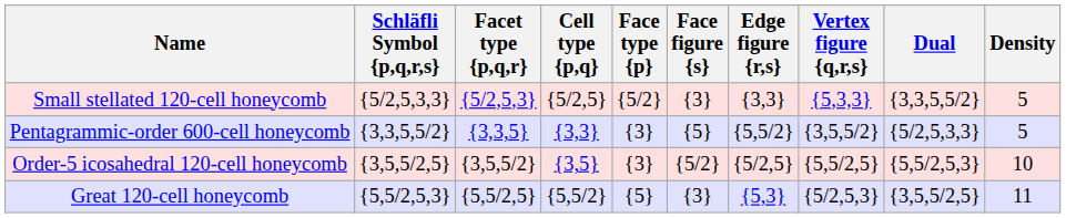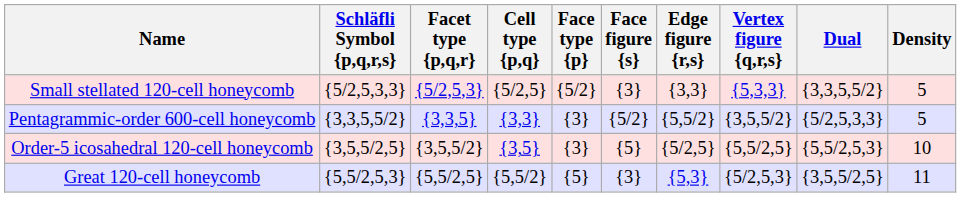 <table class="wikitable">
 <tr>
 <th>Name</th>
 <th><a href='#'>Schläfli</a><br>Symbol<br>{p,q,r,s}</th>
 <th>Facet<br>type<br>{p,q,r}</th>
 <th>Cell<br>type<br>{p,q}</th>
 <th>Face<br>type<br>{p}</th>
 <th>Face<br>figure<br>{s}</th>
 <th>Edge<br>figure<br>{r,s}</th>
 <th><a href='#'>Vertex<br>figure</a><br>{q,r,s}</th>
 <th><a href='#'>Dual</a></th>
 <th>Density</th>
 </tr>
 <tr BGCOLOR="#ffe0e0" align=center>
 <td><a href='#'>Small stellated 120-cell honeycomb</a></td>
 <td>{5/2,5,3,3}</td>
 <td><a href='#'>{5/2,5,3}</a></td>
 <td>{5/2,5}</td>
 <td>{5/2}</td>
 <td>{3}</td>
 <td>{3,3}</td>
 <td><a href='#'>{5,3,3}</a></td>
 <td>{3,3,5,5/2}</td>
 <td>5</td>
 </tr>
 <tr BGCOLOR="#e0e0ff" align=center>
 <td><a href='#'>Pentagrammic-order 600-cell honeycomb</a></td>
 <td>{3,3,5,5/2}</td>
 <td><a href='#'>{3,3,5}</a></td>
 <td><a href='#'>{3,3}</a></td>
 <td>{3}</td>
-<td>{5}</td>
+<td>{5/2}</td>
 <td>{5,5/2}</td>
 <td>{3,5,5/2}</td>
 <td>{5/2,5,3,3}</td>
 <td>5</td>
 </tr>
 <tr BGCOLOR="#ffe0e0" align=center>
 <td><a href='#'>Order-5 icosahedral 120-cell honeycomb</a></td>
 <td>{3,5,5/2,5}</td>
 <td>{3,5,5/2}</td>
 <td><a href='#'>{3,5}</a></td>
 <td>{3}</td>
-<td>{5/2}</td>
+<td>{5}</td>
 <td>{5/2,5}</td>
 <td>{5,5/2,5}</td>
 <td>{5,5/2,5,3}</td>
 <td>10</td>
 </tr>
 <tr BGCOLOR="#e0e0ff" align=center>
 <td><a href='#'>Great 120-cell honeycomb</a></td>
 <td>{5,5/2,5,3}</td>
 <td>{5,5/2,5}</td>
 <td>{5,5/2}</td>
 <td>{5}</td>
 <td>{3}</td>
 <td><a href='#'>{5,3}</a></td>
 <td>{5/2,5,3}</td>
 <td>{3,5,5/2,5}</td>
 <td>11</td>
 </tr>
 </table>
